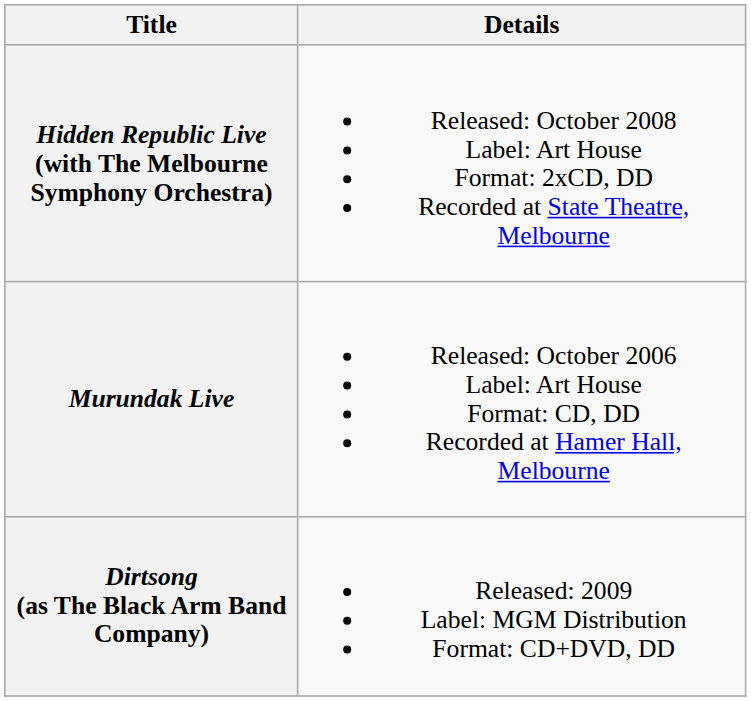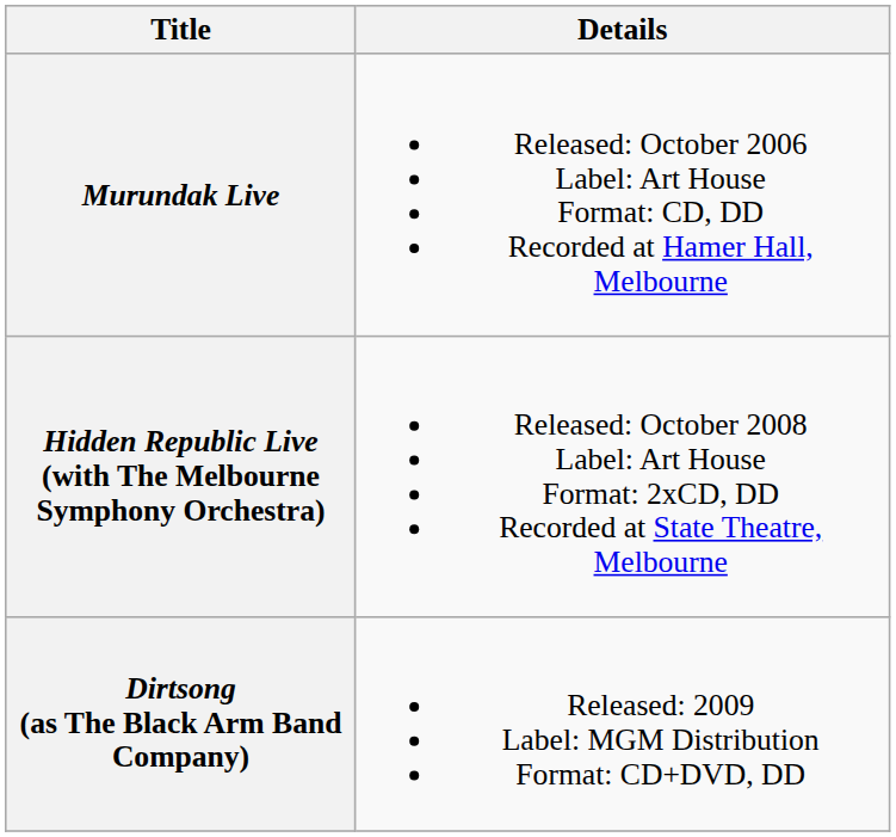 <table class="wikitable plainrowheaders" style="text-align:center;" border="1">
 <tr>
 <th scope="col" style="width:11em;">Title</th>
 <th scope="col" style="width:17em;">Details</th>
 </tr>
 <tr>
+<th scope="row"><em>Murundak Live</em></th>
+<td><br><ul><li>Released: October 2006</li><li>Label: Art House</li><li>Format: CD, DD</li><li>Recorded at <a href='#'>Hamer Hall, Melbourne</a></li></ul></td>
+</tr>
+<tr>
 <th scope="row"><em>Hidden Republic Live</em> <br> (with The Melbourne Symphony Orchestra)</th>
 <td><br><ul><li>Released: October 2008</li><li>Label: Art House</li><li>Format: 2xCD, DD</li><li>Recorded at <a href='#'>State Theatre, Melbourne</a></li></ul></td>
-</tr>
-<tr>
-<th scope="row"><em>Murundak Live</em></th>
-<td><br><ul><li>Released: October 2006</li><li>Label: Art House</li><li>Format: CD, DD</li><li>Recorded at <a href='#'>Hamer Hall, Melbourne</a></li></ul></td>
 </tr>
 <tr>
 <th scope="row"><em>Dirtsong</em> <br> (as The Black Arm Band Company)</th>
 <td><br><ul><li>Released: 2009</li><li>Label: MGM Distribution</li><li>Format: CD+DVD, DD</li></ul></td>
 </tr>
 </table>
